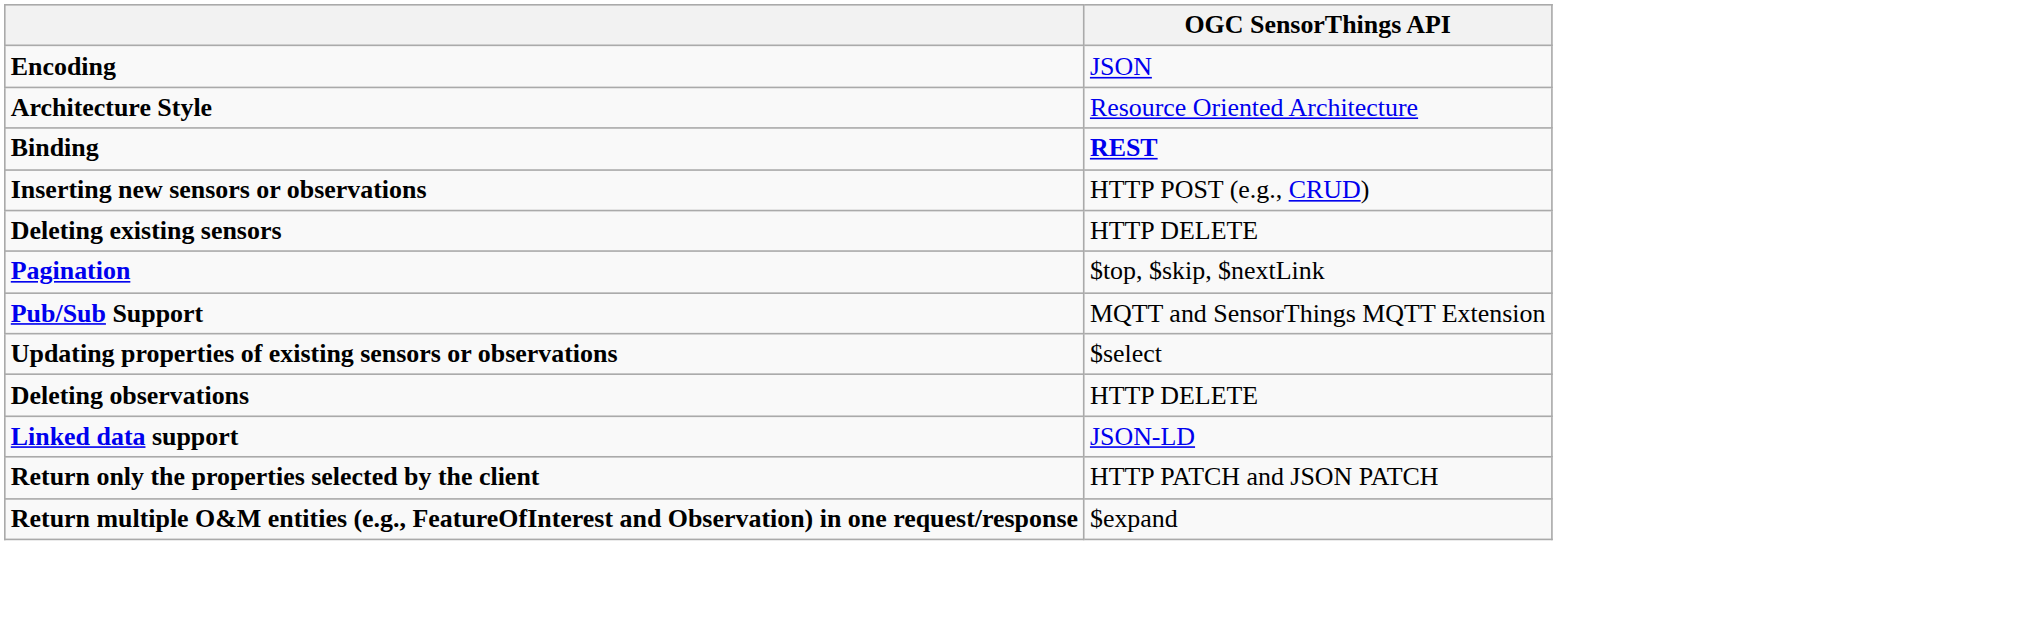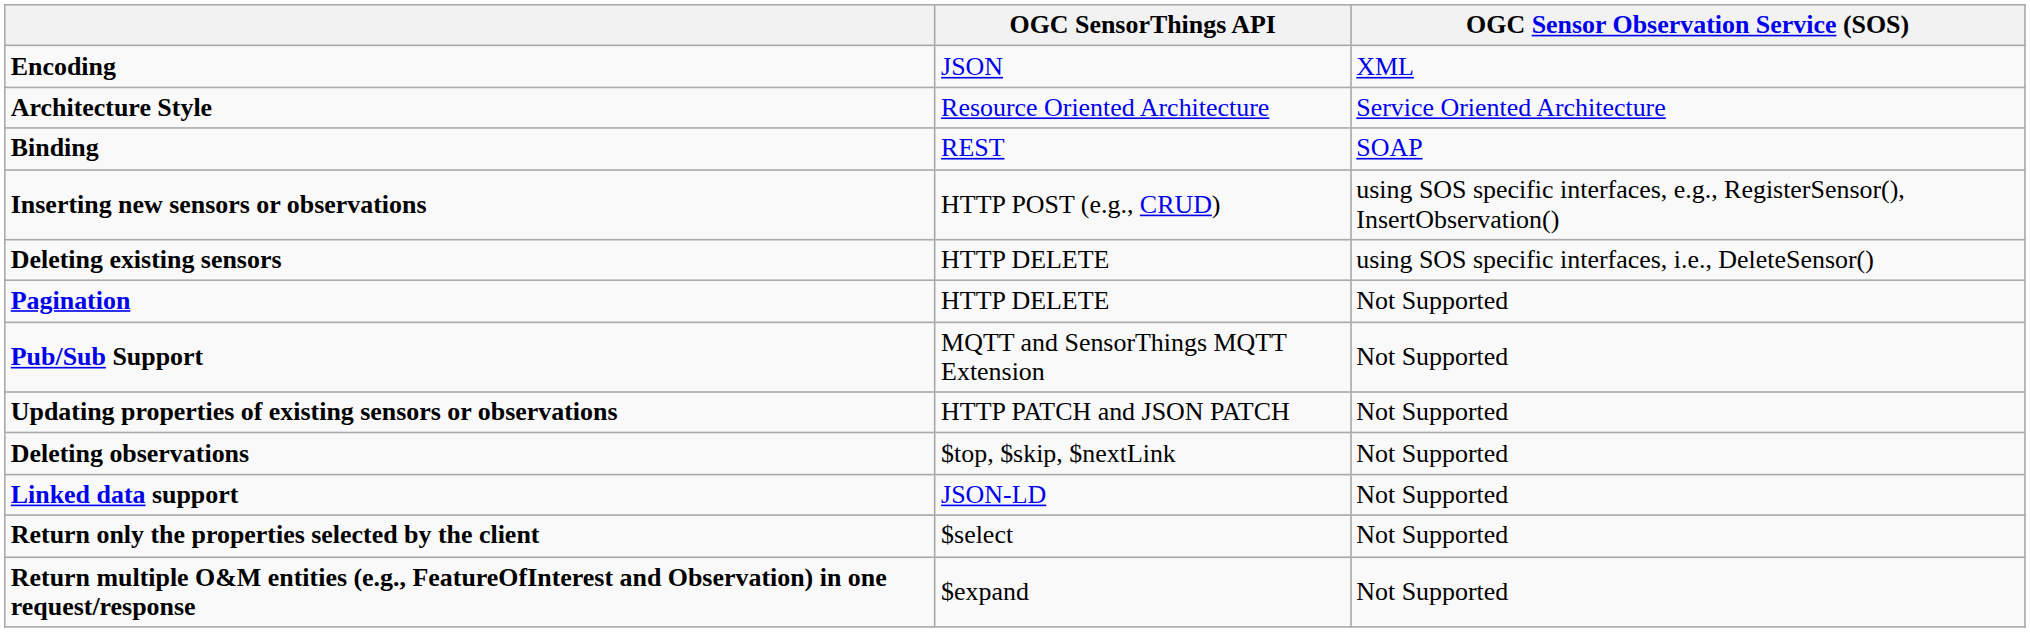 <table class="wikitable">
 <tr>
 <th></th>
 <th>OGC SensorThings API</th>
+<th>OGC <a href='#'>Sensor Observation Service</a> (SOS)</th>
 </tr>
 <tr>
 <td><strong>Encoding</strong></td>
 <td><a href='#'>JSON</a></td>
+<td><a href='#'>XML</a></td>
 </tr>
 <tr>
 <td><strong>Architecture Style</strong></td>
 <td><a href='#'>Resource Oriented Architecture</a></td>
+<td><a href='#'>Service Oriented Architecture</a></td>
 </tr>
 <tr>
 <td><strong>Binding</strong></td>
-<td><strong><a href='#'>REST</a></strong></td>
+<td><a href='#'>REST</a></td>
+<td><a href='#'>SOAP</a></td>
 </tr>
 <tr>
 <td><strong>Inserting new sensors or observations</strong></td>
 <td>HTTP POST (e.g., <a href='#'>CRUD</a>)</td>
+<td>using SOS specific interfaces, e.g., RegisterSensor(), InsertObservation()</td>
 </tr>
 <tr>
 <td><strong>Deleting existing sensors</strong></td>
 <td>HTTP DELETE</td>
+<td>using SOS specific interfaces, i.e., DeleteSensor()</td>
 </tr>
 <tr>
 <td><strong><a href='#'>Pagination</a></strong></td>
-<td>$top, $skip, $nextLink</td>
+<td>HTTP DELETE</td>
+<td>Not Supported</td>
 </tr>
 <tr>
 <td><strong><a href='#'>Pub/Sub</a> Support</strong></td>
 <td>MQTT and SensorThings MQTT Extension</td>
+<td>Not Supported</td>
 </tr>
 <tr>
 <td><strong>Updating properties of existing sensors or observations</strong></td>
-<td>$select</td>
+<td>HTTP PATCH and JSON PATCH</td>
+<td>Not Supported</td>
 </tr>
 <tr>
 <td><strong>Deleting observations</strong></td>
-<td>HTTP DELETE</td>
+<td>$top, $skip, $nextLink</td>
+<td>Not Supported</td>
 </tr>
 <tr>
 <td><strong><a href='#'>Linked data</a> support</strong></td>
 <td><a href='#'>JSON-LD</a></td>
+<td>Not Supported</td>
 </tr>
 <tr>
 <td><strong>Return only the properties selected by the client</strong></td>
-<td>HTTP PATCH and JSON PATCH</td>
+<td>$select</td>
+<td>Not Supported</td>
 </tr>
 <tr>
 <td><strong>Return multiple O&M entities (e.g., FeatureOfInterest and Observation) in one request/response</strong></td>
 <td>$expand</td>
+<td>Not Supported</td>
 </tr>
 </table>
